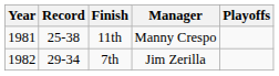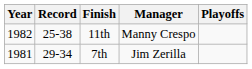 <table class="wikitable">
 <tr>
 <th>Year</th>
 <th>Record</th>
 <th>Finish</th>
 <th>Manager</th>
 <th>Playoffs</th>
 </tr>
 <tr align=center>
-<td>1981</td>
+<td>1982</td>
 <td>25-38</td>
 <td>11th</td>
 <td>Manny Crespo</td>
 <td></td>
 </tr>
 <tr align=center>
-<td>1982</td>
+<td>1981</td>
 <td>29-34</td>
 <td>7th</td>
 <td>Jim Zerilla</td>
 <td></td>
 </tr>
 </table>
